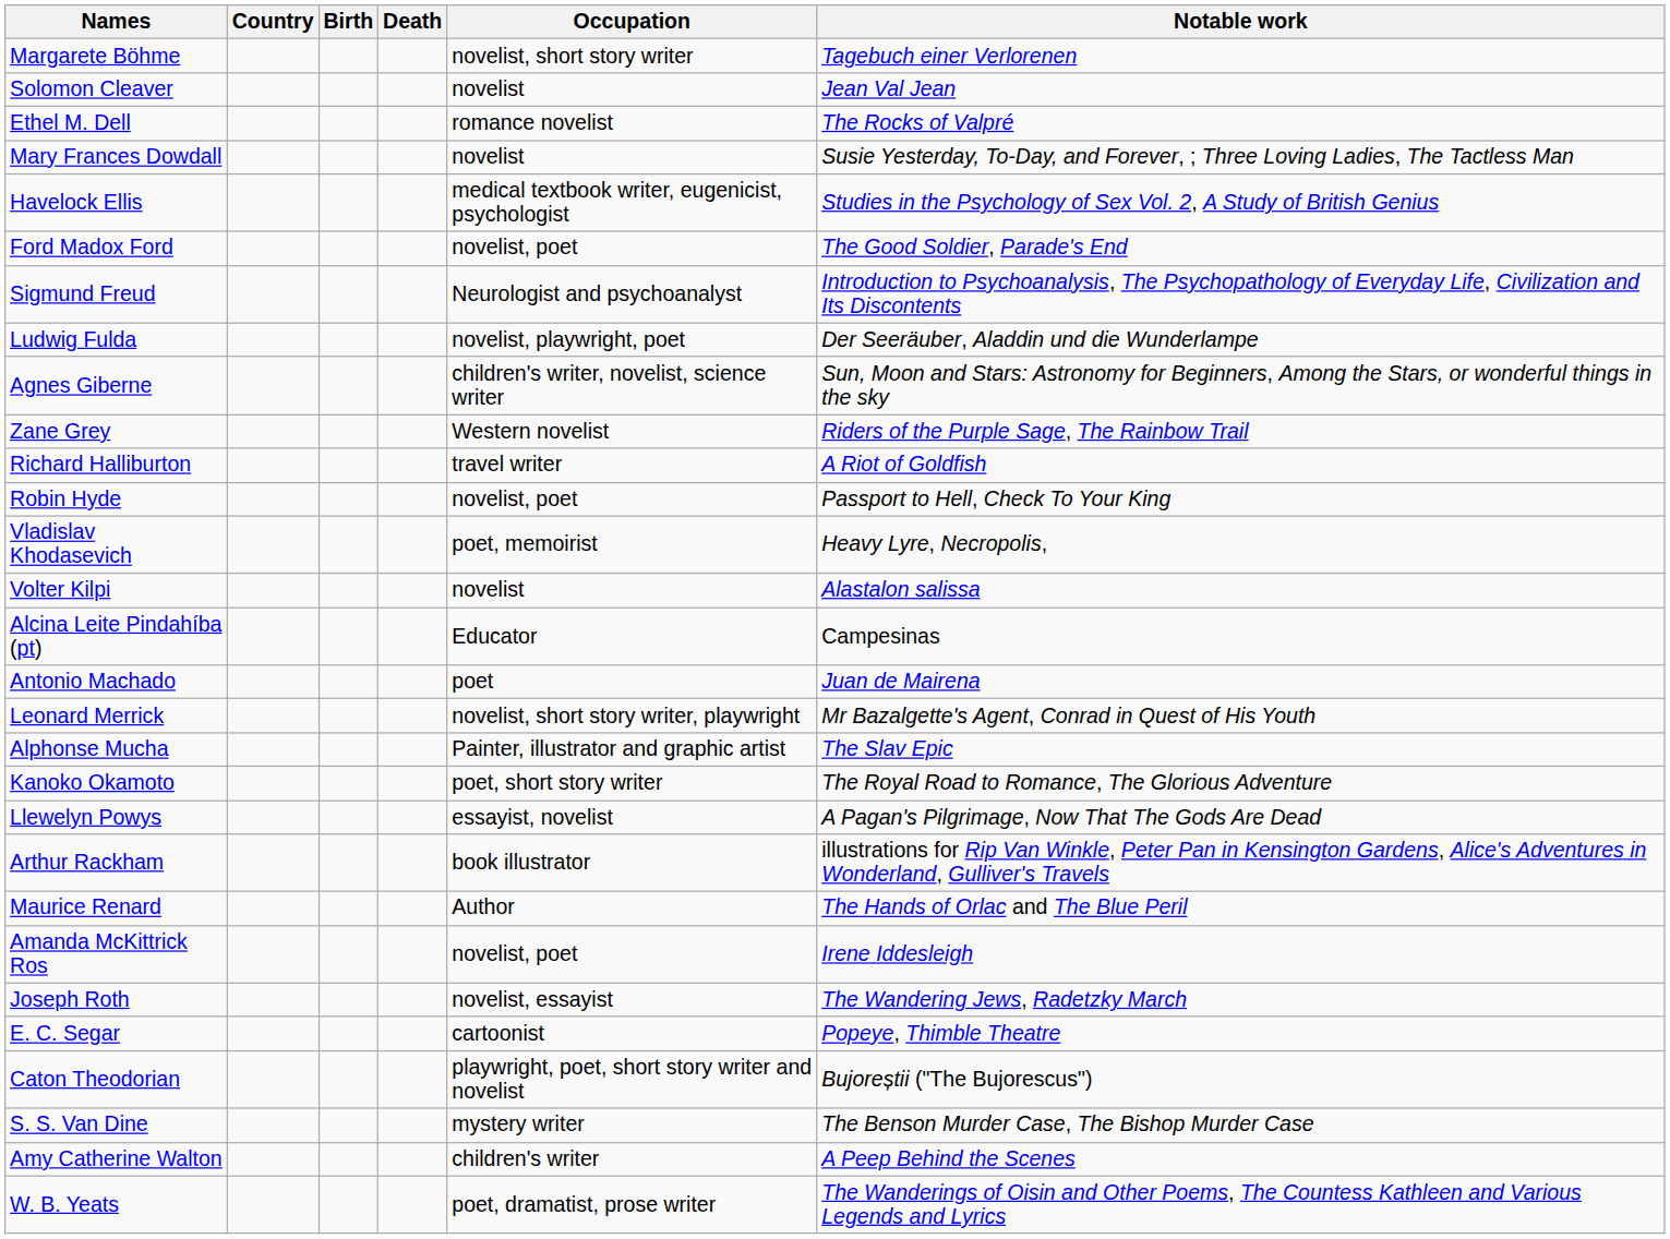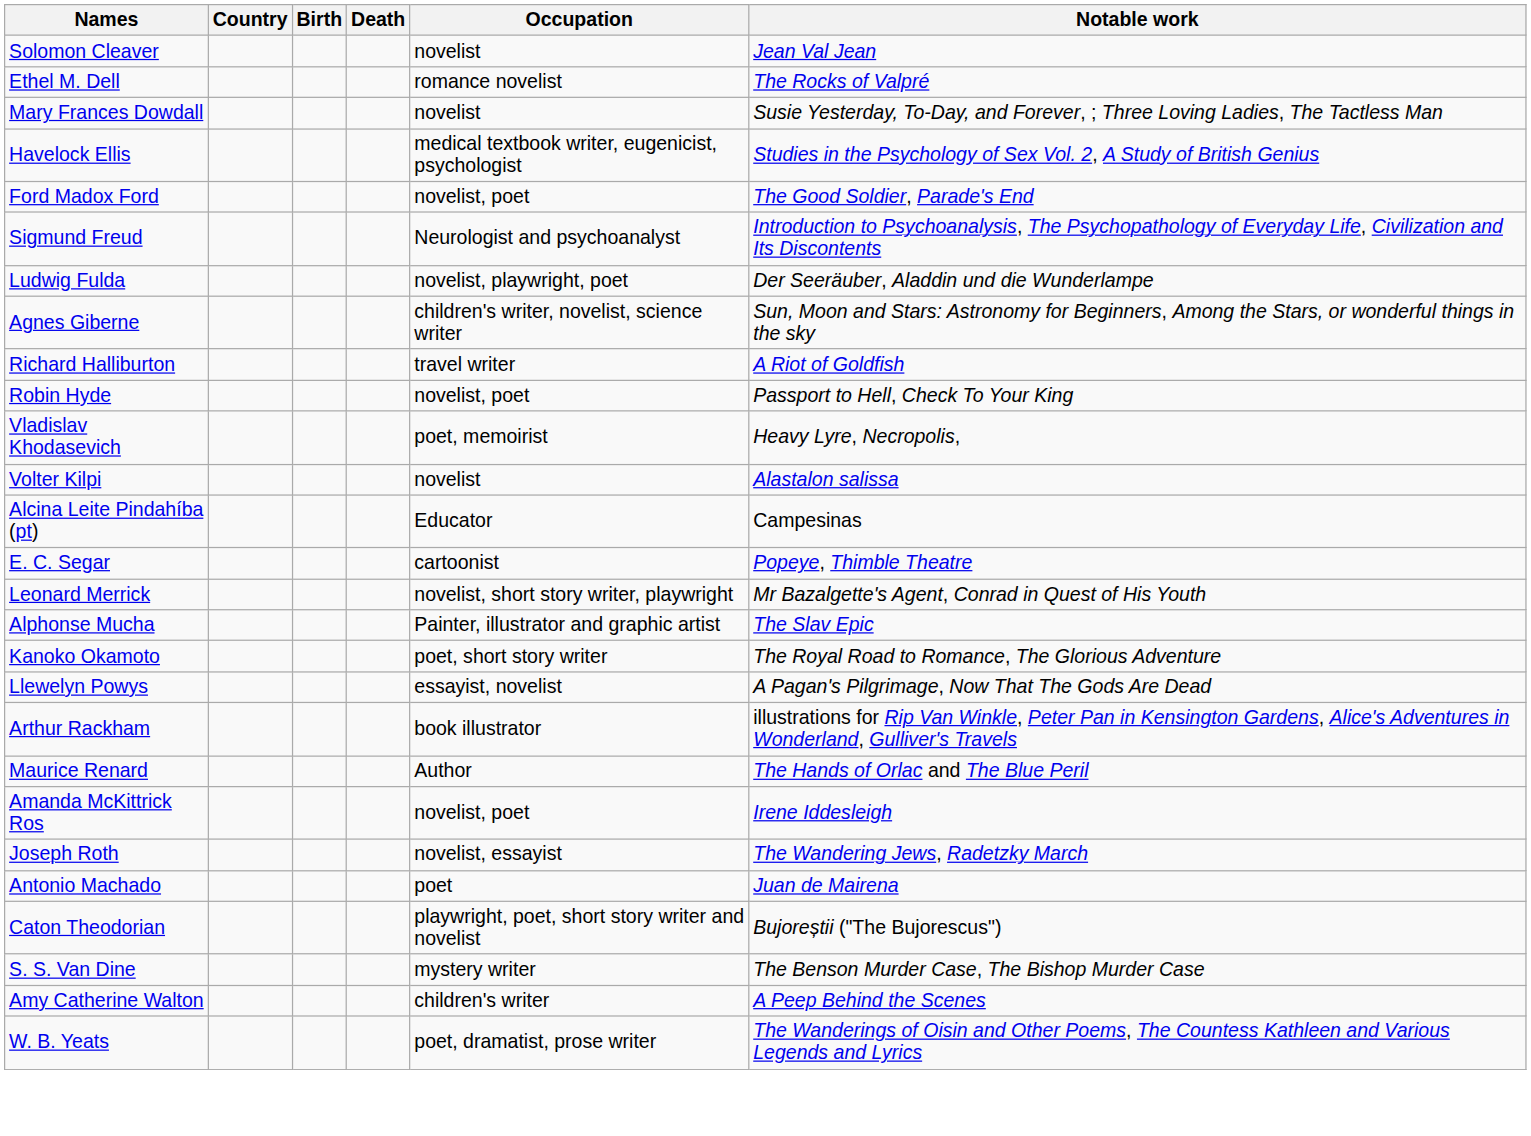 <table class="wikitable sortable" border="1" style="border-spacing:0; style="width:100%;">
 <tr>
 <th>Names</th>
 <th>Country</th>
 <th>Birth</th>
 <th>Death</th>
 <th>Occupation</th>
 <th>Notable work</th>
-</tr>
-<tr>
-<td><a href='#'>Margarete Böhme</a></td>
-<td></td>
-<td></td>
-<td></td>
-<td>novelist, short story writer</td>
-<td><em><a href='#'>Tagebuch einer Verlorenen</a></em></td>
 </tr>
 <tr>
 <td><a href='#'>Solomon Cleaver</a></td>
 <td></td>
 <td></td>
 <td></td>
 <td>novelist</td>
 <td><em><a href='#'>Jean Val Jean</a></em></td>
 </tr>
 <tr>
 <td><a href='#'>Ethel M. Dell</a></td>
 <td></td>
 <td></td>
 <td></td>
 <td>romance novelist</td>
 <td><em><a href='#'>The Rocks of Valpré</a></em></td>
 </tr>
 <tr>
 <td><a href='#'>Mary Frances Dowdall</a></td>
 <td></td>
 <td></td>
 <td></td>
 <td>novelist</td>
 <td><em> Susie Yesterday, To-Day, and Forever</em>,  ; <em>Three Loving Ladies</em>, <em>The Tactless Man</em></td>
 </tr>
 <tr>
 <td><a href='#'>Havelock Ellis</a></td>
 <td></td>
 <td></td>
 <td></td>
 <td>medical textbook writer, eugenicist, psychologist</td>
 <td><em><a href='#'>Studies in the Psychology of Sex Vol. 2</a></em>, <em><a href='#'>A Study of British Genius</a></em></td>
 </tr>
 <tr>
 <td><a href='#'>Ford Madox Ford</a></td>
 <td></td>
 <td></td>
 <td></td>
 <td>novelist, poet</td>
 <td><em><a href='#'>The Good Soldier</a></em>, <em><a href='#'>Parade's End</a></em></td>
 </tr>
 <tr>
 <td><a href='#'>Sigmund Freud</a></td>
 <td></td>
 <td></td>
 <td></td>
 <td>Neurologist and psychoanalyst</td>
 <td><em><a href='#'>Introduction to Psychoanalysis</a></em>, <em><a href='#'>The Psychopathology of Everyday Life</a></em>, <em><a href='#'>Civilization and Its Discontents</a></em></td>
 </tr>
 <tr>
 <td><a href='#'>Ludwig Fulda</a></td>
 <td></td>
 <td></td>
 <td></td>
 <td>novelist, playwright, poet</td>
 <td><em>Der Seeräuber</em>, <em>Aladdin und die Wunderlampe</em></td>
 </tr>
 <tr>
 <td><a href='#'>Agnes Giberne</a></td>
 <td></td>
 <td></td>
 <td></td>
 <td>children's writer, novelist, science writer</td>
 <td><em>Sun, Moon and Stars: Astronomy for Beginners</em>, <em>Among the Stars, or wonderful things in the sky</em></td>
 </tr>
 <tr>
-<td><a href='#'>Zane Grey</a></td>
-<td></td>
-<td></td>
-<td></td>
-<td>Western novelist</td>
-<td><em><a href='#'>Riders of the Purple Sage</a></em>, <em><a href='#'>The Rainbow Trail</a></em></td>
-</tr>
-<tr>
 <td><a href='#'>Richard Halliburton</a></td>
 <td></td>
 <td></td>
 <td></td>
 <td>travel writer</td>
 <td><em><a href='#'>A Riot of Goldfish</a></em></td>
 </tr>
 <tr>
 <td><a href='#'>Robin Hyde</a></td>
 <td></td>
 <td></td>
 <td></td>
 <td>novelist, poet</td>
 <td><em>Passport to Hell</em>, <em>Check To Your King</em></td>
 </tr>
 <tr>
 <td><a href='#'>Vladislav Khodasevich</a></td>
 <td></td>
 <td></td>
 <td></td>
 <td>poet, memoirist</td>
 <td><em>Heavy Lyre</em>, <em>Necropolis</em>,</td>
 </tr>
 <tr>
 <td><a href='#'>Volter Kilpi</a></td>
 <td></td>
 <td></td>
 <td></td>
 <td>novelist</td>
 <td><em><a href='#'>Alastalon salissa</a></em></td>
 </tr>
 <tr>
 <td><a href='#'>Alcina Leite Pindahíba</a> (<a href='#'>pt</a>)</td>
 <td></td>
 <td></td>
 <td></td>
 <td>Educator</td>
 <td>Campesinas</td>
 </tr>
 <tr>
-<td><a href='#'>Antonio Machado</a></td>
+<td><a href='#'>E. C. Segar</a></td>
 <td></td>
 <td></td>
 <td></td>
-<td>poet</td>
-<td><em><a href='#'>Juan de Mairena</a></em></td>
+<td>cartoonist</td>
+<td><em><a href='#'>Popeye</a></em>, <em><a href='#'>Thimble Theatre</a></em></td>
 </tr>
 <tr>
 <td><a href='#'>Leonard Merrick</a></td>
 <td></td>
 <td></td>
 <td></td>
 <td>novelist, short story writer, playwright</td>
 <td><em>Mr Bazalgette's Agent</em>, <em>Conrad in Quest of His Youth</em></td>
 </tr>
 <tr>
 <td><a href='#'>Alphonse Mucha</a></td>
 <td>  </td>
 <td></td>
 <td></td>
 <td>Painter, illustrator and graphic artist</td>
 <td><em><a href='#'>The Slav Epic</a></em></td>
 </tr>
 <tr>
 <td><a href='#'>Kanoko Okamoto</a></td>
 <td></td>
 <td></td>
 <td></td>
 <td>poet, short story writer</td>
 <td><em>The Royal Road to Romance</em>, <em> The Glorious Adventure</em></td>
 </tr>
 <tr>
 <td><a href='#'>Llewelyn Powys</a></td>
 <td></td>
 <td></td>
 <td></td>
 <td>essayist, novelist</td>
 <td><em>A Pagan's Pilgrimage</em>, <em>Now That The Gods Are Dead</em></td>
 </tr>
 <tr>
 <td><a href='#'>Arthur Rackham</a></td>
 <td></td>
 <td></td>
 <td></td>
 <td>book illustrator</td>
 <td>illustrations for <em><a href='#'>Rip Van Winkle</a></em>, <em><a href='#'>Peter Pan in Kensington Gardens</a></em>, <em><a href='#'>Alice's Adventures in Wonderland</a></em>, <em><a href='#'>Gulliver's Travels</a></em></td>
 </tr>
 <tr>
 <td><a href='#'>Maurice Renard</a></td>
 <td></td>
 <td></td>
 <td></td>
 <td>Author</td>
 <td><em><a href='#'>The Hands of Orlac</a></em> and <em><a href='#'>The Blue Peril</a></em></td>
 </tr>
 <tr>
 <td><a href='#'>Amanda McKittrick Ros</a></td>
 <td></td>
 <td></td>
 <td></td>
 <td>novelist, poet</td>
 <td><em><a href='#'>Irene Iddesleigh</a></em></td>
 </tr>
 <tr>
 <td><a href='#'>Joseph Roth</a></td>
 <td></td>
 <td></td>
 <td></td>
 <td>novelist, essayist</td>
 <td><em><a href='#'>The Wandering Jews</a></em>, <em><a href='#'>Radetzky March</a></em></td>
 </tr>
 <tr>
-<td><a href='#'>E. C. Segar</a></td>
+<td><a href='#'>Antonio Machado</a></td>
 <td></td>
 <td></td>
 <td></td>
-<td>cartoonist</td>
-<td><em><a href='#'>Popeye</a></em>, <em><a href='#'>Thimble Theatre</a></em></td>
+<td>poet</td>
+<td><em><a href='#'>Juan de Mairena</a></em></td>
 </tr>
 <tr>
 <td><a href='#'>Caton Theodorian</a></td>
 <td></td>
 <td></td>
 <td></td>
 <td>playwright, poet, short story writer and novelist</td>
 <td><em>Bujoreștii</em> ("The Bujorescus")</td>
 </tr>
 <tr>
 <td><a href='#'>S. S. Van Dine</a></td>
 <td></td>
 <td></td>
 <td></td>
 <td>mystery writer</td>
 <td><em>The Benson Murder Case</em>, <em>The Bishop Murder Case</em></td>
 </tr>
 <tr>
 <td><a href='#'>Amy Catherine Walton</a></td>
 <td></td>
 <td></td>
 <td></td>
 <td>children's writer</td>
 <td><em><a href='#'>A Peep Behind the Scenes</a></em></td>
 </tr>
 <tr>
 <td><a href='#'>W. B. Yeats</a></td>
 <td></td>
 <td></td>
 <td></td>
 <td>poet, dramatist, prose writer</td>
 <td><em><a href='#'>The Wanderings of Oisin and Other Poems</a></em>, <em><a href='#'>The Countess Kathleen and Various Legends and Lyrics</a></em></td>
 </tr>
 </table>
